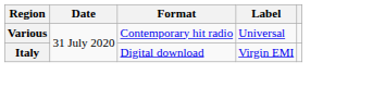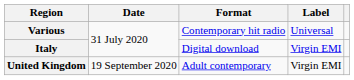 <table class="wikitable plainrowheaders">
 <tr>
 <th scope="col">Region</th>
 <th scope="col">Date</th>
 <th scope="col">Format</th>
 <th scope="col">Label</th>
 <th scope="col"></th>
 </tr>
 <tr>
 <th scope="row">Various</th>
 <td rowspan="2">31 July 2020</td>
 <td><a href='#'>Contemporary hit radio</a></td>
 <td><a href='#'>Universal</a></td>
 <td></td>
 </tr>
 <tr>
 <th scope="row">Italy</th>
 <td><a href='#'>Digital download</a></td>
 <td><a href='#'>Virgin EMI</a></td>
 <td></td>
 </tr>
+<tr>
+<th scope="row">United Kingdom</th>
+<td>19 September 2020</td>
+<td><a href='#'>Adult contemporary</a></td>
+<td>Virgin EMI</td>
+<td></td>
+</tr>
 </table>
